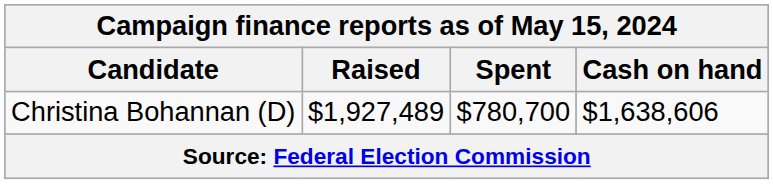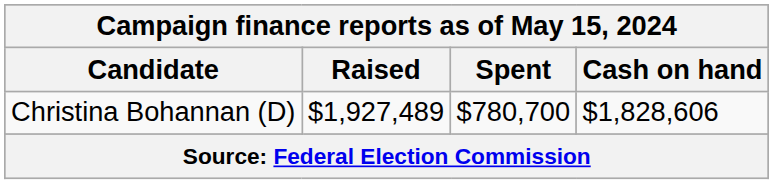 <table class="wikitable sortable">
 <tr>
 <th colspan=4>Campaign finance reports as of May 15, 2024</th>
 </tr>
 <tr style="text-align:center;">
 <th>Candidate</th>
 <th>Raised</th>
 <th>Spent</th>
 <th>Cash on hand</th>
 </tr>
 <tr>
 <td>Christina Bohannan (D)</td>
 <td>$1,927,489</td>
 <td>$780,700</td>
-<td>$1,638,606</td>
+<td>$1,828,606</td>
 </tr>
 <tr>
 <th colspan="4"><small>Source: <a href='#'>Federal Election Commission</a></small></th>
 </tr>
 </table>
